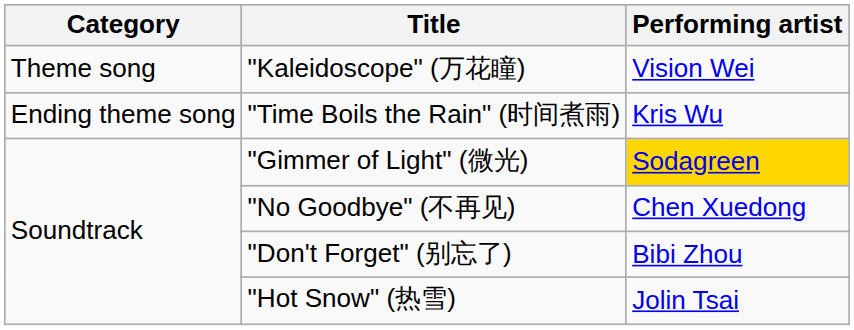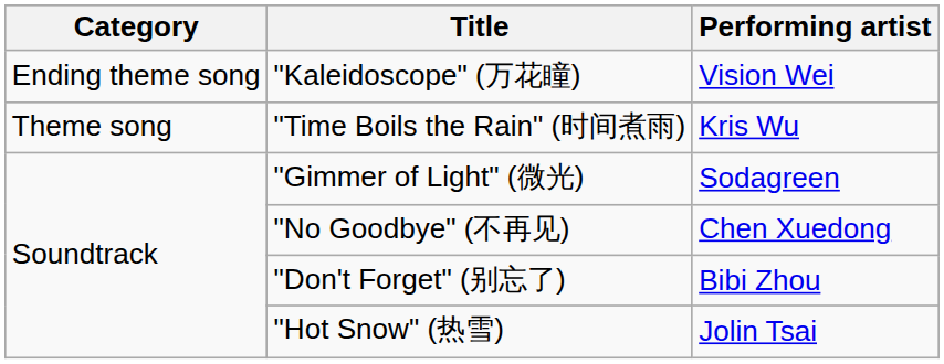 <table class="wikitable">
 <tr>
 <th>Category</th>
 <th>Title</th>
 <th>Performing artist</th>
 </tr>
 <tr>
-<td>Theme song</td>
+<td>Ending theme song</td>
 <td>"Kaleidoscope" (万花瞳)</td>
 <td><a href='#'>Vision Wei</a></td>
 </tr>
 <tr>
-<td>Ending theme song</td>
+<td>Theme song</td>
 <td>"Time Boils the Rain" (时间煮雨)</td>
 <td><a href='#'>Kris Wu</a></td>
 </tr>
 <tr>
 <td rowspan="4">Soundtrack</td>
 <td>"Gimmer of Light" (微光)</td>
-<td style="background: gold;"><a href='#'>Sodagreen</a></td>
+<td><a href='#'>Sodagreen</a></td>
 </tr>
 <tr>
 <td>"No Goodbye" (不再见)</td>
 <td><a href='#'>Chen Xuedong</a></td>
 </tr>
 <tr>
 <td>"Don't Forget" (别忘了)</td>
 <td><a href='#'>Bibi Zhou</a></td>
 </tr>
 <tr>
 <td>"Hot Snow" (热雪)</td>
 <td><a href='#'>Jolin Tsai</a></td>
 </tr>
 </table>
